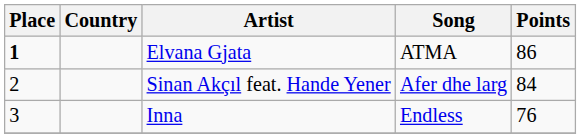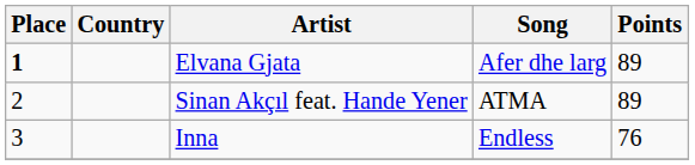 <table class="sortable wikitable">
 <tr>
 <th>Place</th>
 <th>Country</th>
 <th>Artist</th>
 <th>Song</th>
 <th>Points</th>
 </tr>
 <tr>
 <td><strong>1</strong></td>
 <td></td>
 <td><a href='#'>Elvana Gjata</a></td>
-<td>ATMA</td>
-<td>86</td>
+<td><a href='#'>Afer dhe larg</a></td>
+<td>89</td>
 </tr>
 <tr>
 <td>2</td>
 <td></td>
 <td><a href='#'>Sinan Akçıl</a> feat. <a href='#'>Hande Yener</a></td>
-<td><a href='#'>Afer dhe larg</a></td>
-<td>84</td>
+<td>ATMA</td>
+<td>89</td>
 </tr>
 <tr>
 <td>3</td>
 <td></td>
 <td><a href='#'>Inna</a></td>
 <td><a href='#'>Endless</a></td>
 <td>76</td>
 </tr>
 <tr>
 </tr>
 </table>
